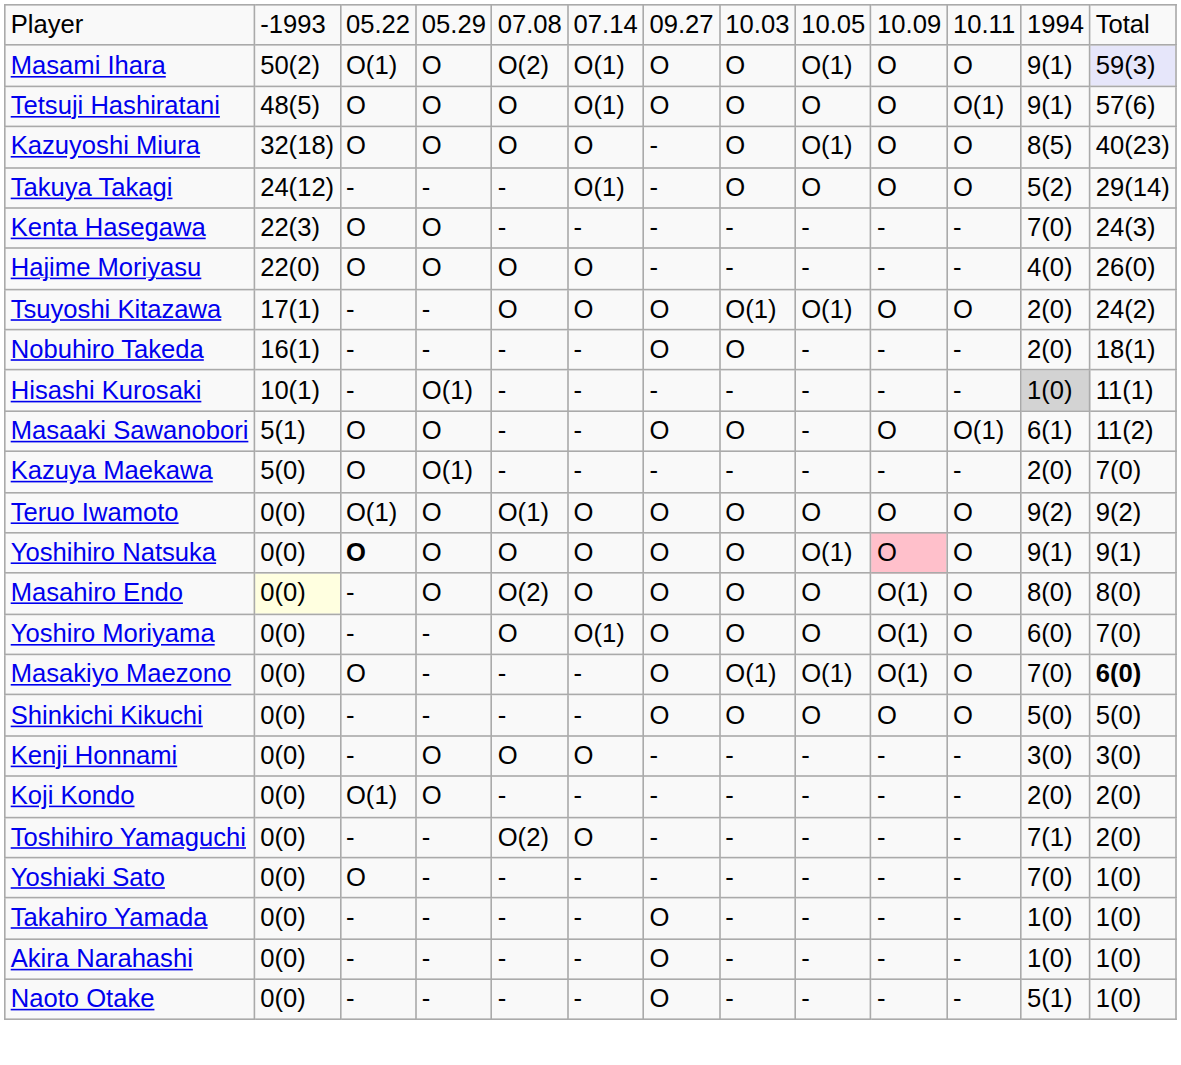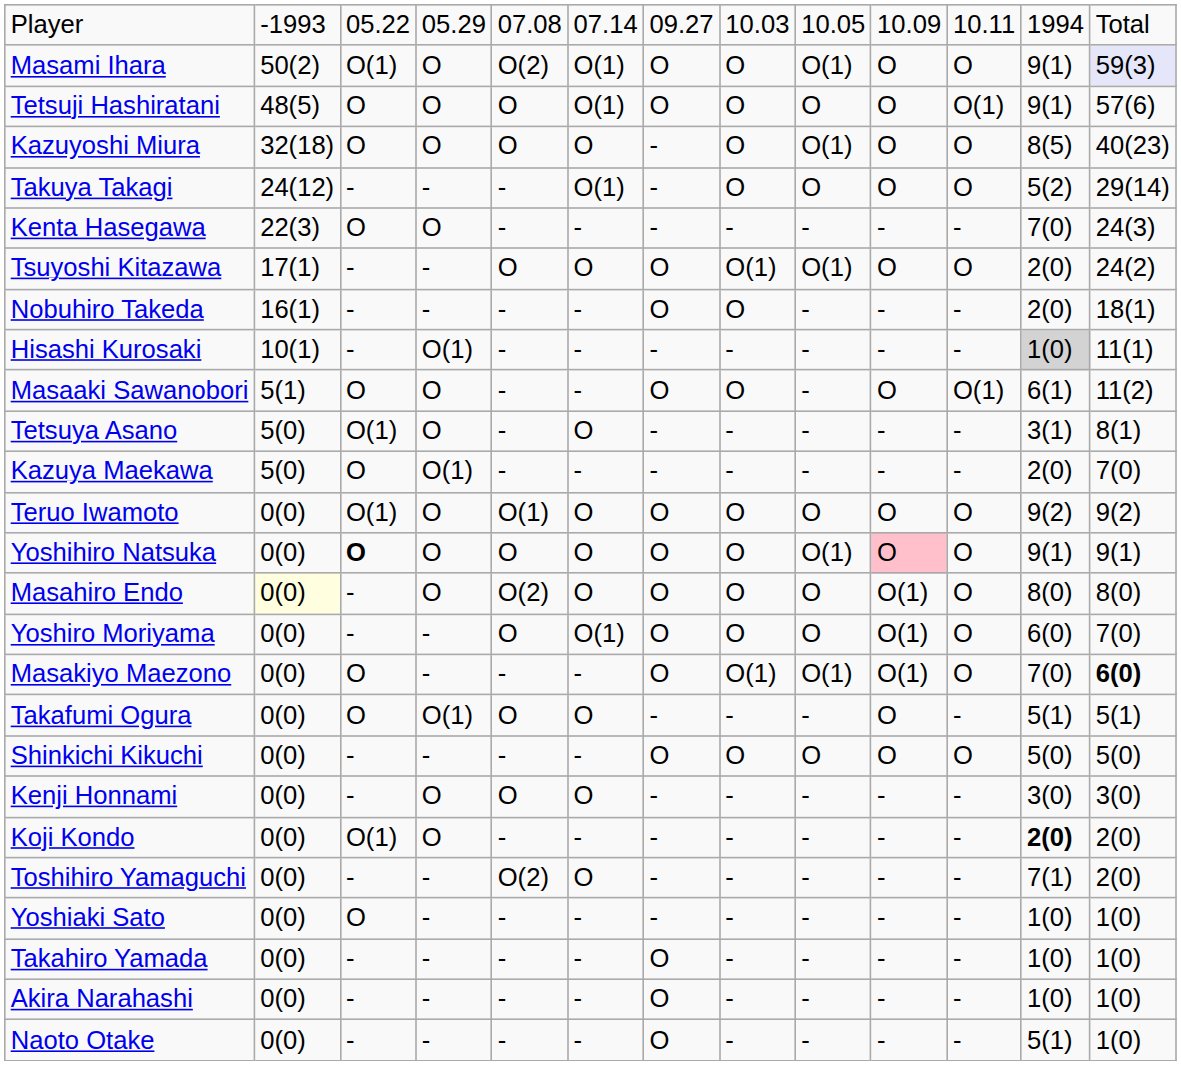 <table class="wikitable" style="text-align:left;">
 <tr>
 <td>Player</td>
 <td>-1993</td>
 <td>05.22</td>
 <td>05.29</td>
 <td>07.08</td>
 <td>07.14</td>
 <td>09.27</td>
 <td>10.03</td>
 <td>10.05</td>
 <td>10.09</td>
 <td>10.11</td>
 <td>1994</td>
 <td>Total</td>
 </tr>
 <tr>
 <td><a href='#'>Masami Ihara</a></td>
 <td>50(2)</td>
 <td>O(1)</td>
 <td>O</td>
 <td>O(2)</td>
 <td>O(1)</td>
 <td>O</td>
 <td>O</td>
 <td>O(1)</td>
 <td>O</td>
 <td>O</td>
 <td>9(1)</td>
 <td style="background: lavender;">59(3)</td>
 </tr>
 <tr>
 <td><a href='#'>Tetsuji Hashiratani</a></td>
 <td>48(5)</td>
 <td>O</td>
 <td>O</td>
 <td>O</td>
 <td>O(1)</td>
 <td>O</td>
 <td>O</td>
 <td>O</td>
 <td>O</td>
 <td>O(1)</td>
 <td>9(1)</td>
 <td>57(6)</td>
 </tr>
 <tr>
 <td><a href='#'>Kazuyoshi Miura</a></td>
 <td>32(18)</td>
 <td>O</td>
 <td>O</td>
 <td>O</td>
 <td>O</td>
 <td>-</td>
 <td>O</td>
 <td>O(1)</td>
 <td>O</td>
 <td>O</td>
 <td>8(5)</td>
 <td>40(23)</td>
 </tr>
 <tr>
 <td><a href='#'>Takuya Takagi</a></td>
 <td>24(12)</td>
 <td>-</td>
 <td>-</td>
 <td>-</td>
 <td>O(1)</td>
 <td>-</td>
 <td>O</td>
 <td>O</td>
 <td>O</td>
 <td>O</td>
 <td>5(2)</td>
 <td>29(14)</td>
 </tr>
 <tr>
 <td><a href='#'>Kenta Hasegawa</a></td>
 <td>22(3)</td>
 <td>O</td>
 <td>O</td>
 <td>-</td>
 <td>-</td>
 <td>-</td>
 <td>-</td>
 <td>-</td>
 <td>-</td>
 <td>-</td>
 <td>7(0)</td>
 <td>24(3)</td>
 </tr>
 <tr>
-<td><a href='#'>Hajime Moriyasu</a></td>
-<td>22(0)</td>
-<td>O</td>
-<td>O</td>
-<td>O</td>
-<td>O</td>
-<td>-</td>
-<td>-</td>
-<td>-</td>
-<td>-</td>
-<td>-</td>
-<td>4(0)</td>
-<td>26(0)</td>
-</tr>
-<tr>
 <td><a href='#'>Tsuyoshi Kitazawa</a></td>
 <td>17(1)</td>
 <td>-</td>
 <td>-</td>
 <td>O</td>
 <td>O</td>
 <td>O</td>
 <td>O(1)</td>
 <td>O(1)</td>
 <td>O</td>
 <td>O</td>
 <td>2(0)</td>
 <td>24(2)</td>
 </tr>
 <tr>
 <td><a href='#'>Nobuhiro Takeda</a></td>
 <td>16(1)</td>
 <td>-</td>
 <td>-</td>
 <td>-</td>
 <td>-</td>
 <td>O</td>
 <td>O</td>
 <td>-</td>
 <td>-</td>
 <td>-</td>
 <td>2(0)</td>
 <td>18(1)</td>
 </tr>
 <tr>
 <td><a href='#'>Hisashi Kurosaki</a></td>
 <td>10(1)</td>
 <td>-</td>
 <td>O(1)</td>
 <td>-</td>
 <td>-</td>
 <td>-</td>
 <td>-</td>
 <td>-</td>
 <td>-</td>
 <td>-</td>
 <td style="background: lightgrey;">1(0)</td>
 <td>11(1)</td>
 </tr>
 <tr>
 <td><a href='#'>Masaaki Sawanobori</a></td>
 <td>5(1)</td>
 <td>O</td>
 <td>O</td>
 <td>-</td>
 <td>-</td>
 <td>O</td>
 <td>O</td>
 <td>-</td>
 <td>O</td>
 <td>O(1)</td>
 <td>6(1)</td>
 <td>11(2)</td>
+</tr>
+<tr>
+<td><a href='#'>Tetsuya Asano</a></td>
+<td>5(0)</td>
+<td>O(1)</td>
+<td>O</td>
+<td>-</td>
+<td>O</td>
+<td>-</td>
+<td>-</td>
+<td>-</td>
+<td>-</td>
+<td>-</td>
+<td>3(1)</td>
+<td>8(1)</td>
 </tr>
 <tr>
 <td><a href='#'>Kazuya Maekawa</a></td>
 <td>5(0)</td>
 <td>O</td>
 <td>O(1)</td>
 <td>-</td>
 <td>-</td>
 <td>-</td>
 <td>-</td>
 <td>-</td>
 <td>-</td>
 <td>-</td>
 <td>2(0)</td>
 <td>7(0)</td>
 </tr>
 <tr>
 <td><a href='#'>Teruo Iwamoto</a></td>
 <td>0(0)</td>
 <td>O(1)</td>
 <td>O</td>
 <td>O(1)</td>
 <td>O</td>
 <td>O</td>
 <td>O</td>
 <td>O</td>
 <td>O</td>
 <td>O</td>
 <td>9(2)</td>
 <td>9(2)</td>
 </tr>
 <tr>
 <td><a href='#'>Yoshihiro Natsuka</a></td>
 <td>0(0)</td>
 <td><strong>O</strong></td>
 <td>O</td>
 <td>O</td>
 <td>O</td>
 <td>O</td>
 <td>O</td>
 <td>O(1)</td>
 <td style="background: pink;">O</td>
 <td>O</td>
 <td>9(1)</td>
 <td>9(1)</td>
 </tr>
 <tr>
 <td><a href='#'>Masahiro Endo</a></td>
 <td style="background: lightyellow;">0(0)</td>
 <td>-</td>
 <td>O</td>
 <td>O(2)</td>
 <td>O</td>
 <td>O</td>
 <td>O</td>
 <td>O</td>
 <td>O(1)</td>
 <td>O</td>
 <td>8(0)</td>
 <td>8(0)</td>
 </tr>
 <tr>
 <td><a href='#'>Yoshiro Moriyama</a></td>
 <td>0(0)</td>
 <td>-</td>
 <td>-</td>
 <td>O</td>
 <td>O(1)</td>
 <td>O</td>
 <td>O</td>
 <td>O</td>
 <td>O(1)</td>
 <td>O</td>
 <td>6(0)</td>
 <td>7(0)</td>
 </tr>
 <tr>
 <td><a href='#'>Masakiyo Maezono</a></td>
 <td>0(0)</td>
 <td>O</td>
 <td>-</td>
 <td>-</td>
 <td>-</td>
 <td>O</td>
 <td>O(1)</td>
 <td>O(1)</td>
 <td>O(1)</td>
 <td>O</td>
 <td>7(0)</td>
 <td><strong>6(0)</strong></td>
 </tr>
 <tr>
+<td><a href='#'>Takafumi Ogura</a></td>
+<td>0(0)</td>
+<td>O</td>
+<td>O(1)</td>
+<td>O</td>
+<td>O</td>
+<td>-</td>
+<td>-</td>
+<td>-</td>
+<td>O</td>
+<td>-</td>
+<td>5(1)</td>
+<td>5(1)</td>
+</tr>
+<tr>
 <td><a href='#'>Shinkichi Kikuchi</a></td>
 <td>0(0)</td>
 <td>-</td>
 <td>-</td>
 <td>-</td>
 <td>-</td>
 <td>O</td>
 <td>O</td>
 <td>O</td>
 <td>O</td>
 <td>O</td>
 <td>5(0)</td>
 <td>5(0)</td>
 </tr>
 <tr>
 <td><a href='#'>Kenji Honnami</a></td>
 <td>0(0)</td>
 <td>-</td>
 <td>O</td>
 <td>O</td>
 <td>O</td>
 <td>-</td>
 <td>-</td>
 <td>-</td>
 <td>-</td>
 <td>-</td>
 <td>3(0)</td>
 <td>3(0)</td>
 </tr>
 <tr>
 <td><a href='#'>Koji Kondo</a></td>
 <td>0(0)</td>
 <td>O(1)</td>
 <td>O</td>
 <td>-</td>
 <td>-</td>
 <td>-</td>
 <td>-</td>
 <td>-</td>
 <td>-</td>
 <td>-</td>
-<td>2(0)</td>
+<td><strong>2(0)</strong></td>
 <td>2(0)</td>
 </tr>
 <tr>
 <td><a href='#'>Toshihiro Yamaguchi</a></td>
 <td>0(0)</td>
 <td>-</td>
 <td>-</td>
 <td>O(2)</td>
 <td>O</td>
 <td>-</td>
 <td>-</td>
 <td>-</td>
 <td>-</td>
 <td>-</td>
 <td>7(1)</td>
 <td>2(0)</td>
 </tr>
 <tr>
 <td><a href='#'>Yoshiaki Sato</a></td>
 <td>0(0)</td>
 <td>O</td>
 <td>-</td>
 <td>-</td>
 <td>-</td>
 <td>-</td>
 <td>-</td>
 <td>-</td>
 <td>-</td>
 <td>-</td>
-<td>7(0)</td>
+<td>1(0)</td>
 <td>1(0)</td>
 </tr>
 <tr>
 <td><a href='#'>Takahiro Yamada</a></td>
 <td>0(0)</td>
 <td>-</td>
 <td>-</td>
 <td>-</td>
 <td>-</td>
 <td>O</td>
 <td>-</td>
 <td>-</td>
 <td>-</td>
 <td>-</td>
 <td>1(0)</td>
 <td>1(0)</td>
 </tr>
 <tr>
 <td><a href='#'>Akira Narahashi</a></td>
 <td>0(0)</td>
 <td>-</td>
 <td>-</td>
 <td>-</td>
 <td>-</td>
 <td>O</td>
 <td>-</td>
 <td>-</td>
 <td>-</td>
 <td>-</td>
 <td>1(0)</td>
 <td>1(0)</td>
 </tr>
 <tr>
 <td><a href='#'>Naoto Otake</a></td>
 <td>0(0)</td>
 <td>-</td>
 <td>-</td>
 <td>-</td>
 <td>-</td>
 <td>O</td>
 <td>-</td>
 <td>-</td>
 <td>-</td>
 <td>-</td>
 <td>5(1)</td>
 <td>1(0)</td>
 </tr>
 </table>
